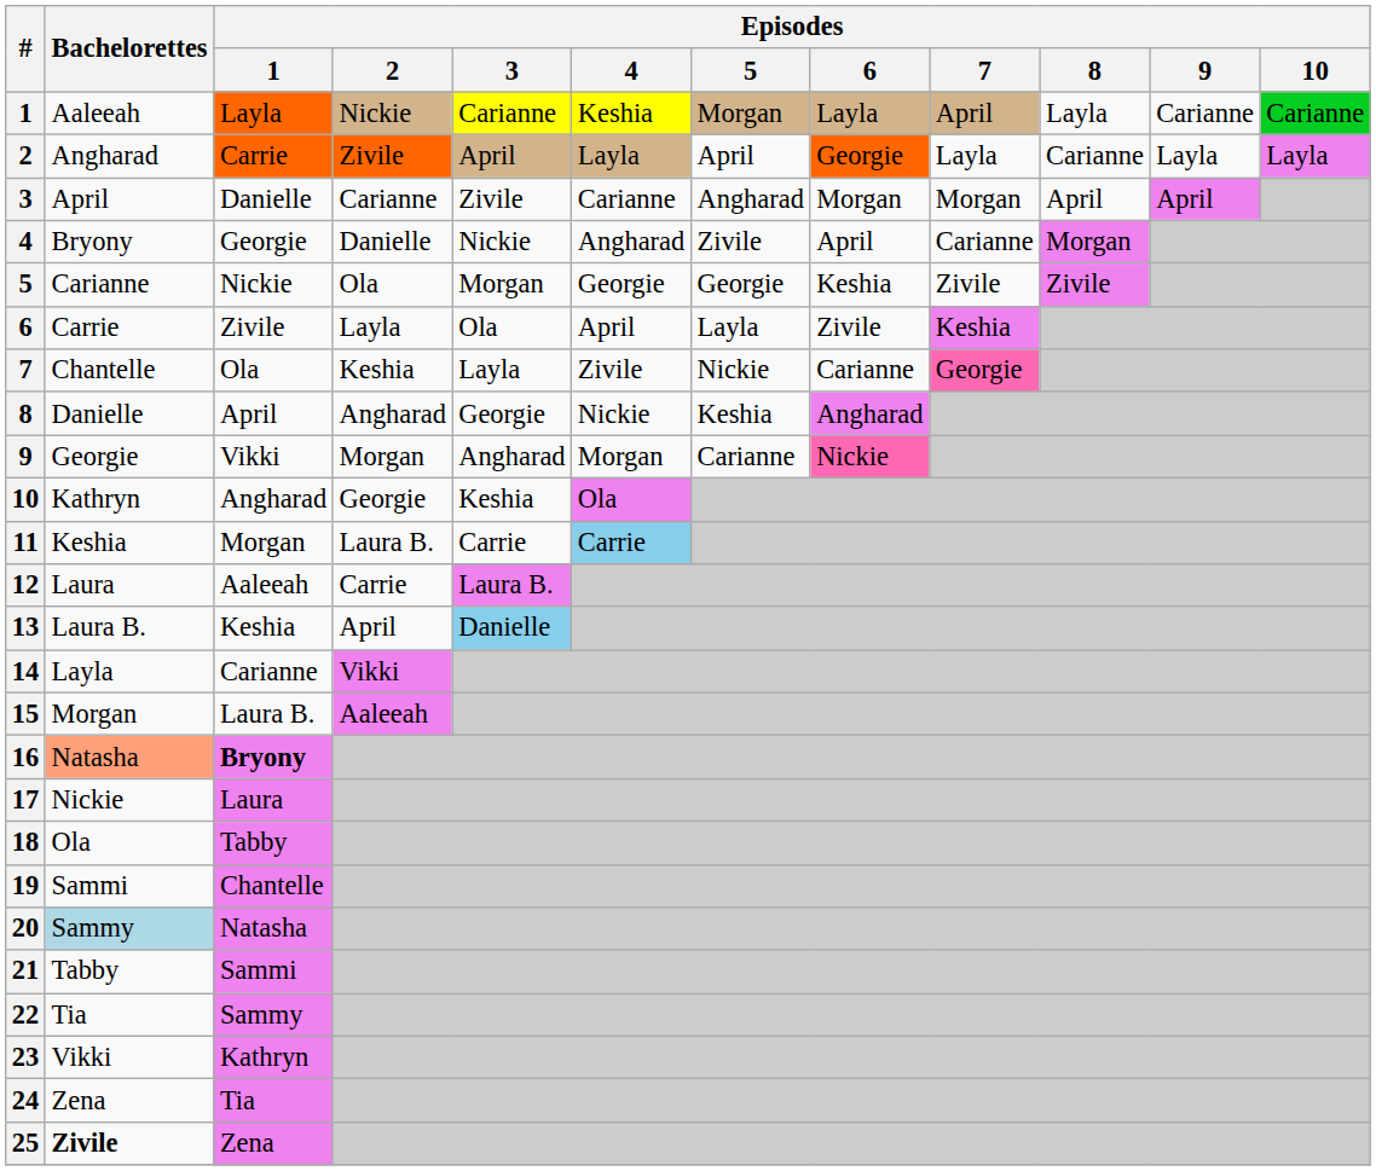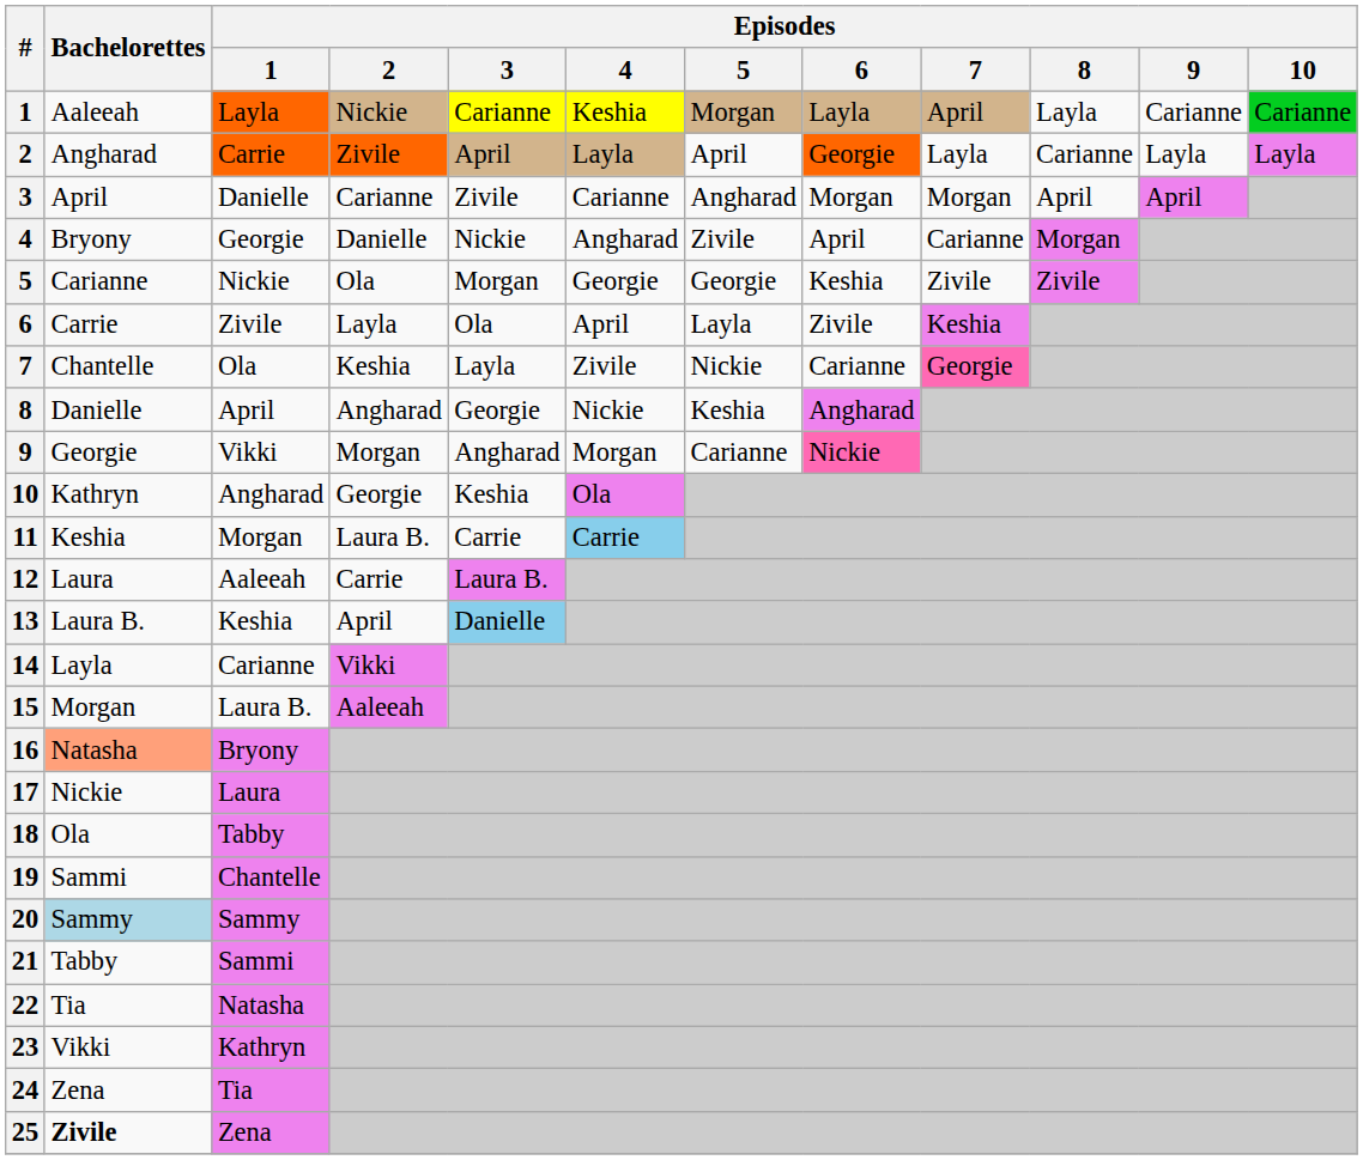 <table class="wikitable">
 <tr>
 <th rowspan=2>#</th>
 <th rowspan=2>Bachelorettes</th>
 <th colspan=10>Episodes</th>
 </tr>
 <tr>
 <th>1</th>
 <th>2</th>
 <th>3</th>
 <th>4</th>
 <th>5</th>
 <th>6</th>
 <th>7</th>
 <th>8</th>
 <th>9</th>
 <th>10</th>
 </tr>
 <tr>
 <th>1</th>
 <td>Aaleeah</td>
 <td bgcolor="#FF6600">Layla</td>
 <td bgcolor="#D2B48C">Nickie</td>
 <td bgcolor="#FFFF00">Carianne</td>
 <td bgcolor="#FFFF00">Keshia</td>
 <td bgcolor="#D2B48C">Morgan</td>
 <td bgcolor="#D2B48C">Layla</td>
 <td bgcolor="#D2B48C">April</td>
 <td>Layla</td>
 <td>Carianne</td>
 <td bgcolor="##32CD32">Carianne</td>
 </tr>
 <tr>
 <th>2</th>
 <td>Angharad</td>
 <td bgcolor="#FF6600">Carrie</td>
 <td bgcolor="#FF6600">Zivile</td>
 <td bgcolor="#D2B48C">April</td>
 <td bgcolor="#D2B48C">Layla</td>
 <td>April</td>
 <td bgcolor="#FF6600">Georgie</td>
 <td>Layla</td>
 <td>Carianne</td>
 <td>Layla</td>
 <td bgcolor="#EE82EE">Layla</td>
 </tr>
 <tr>
 <th>3</th>
 <td>April</td>
 <td>Danielle</td>
 <td>Carianne</td>
 <td>Zivile</td>
 <td>Carianne</td>
 <td>Angharad</td>
 <td>Morgan</td>
 <td>Morgan</td>
 <td>April</td>
 <td bgcolor="#EE82EE">April</td>
 <td bgcolor="CCCCCC" colspan=6></td>
 </tr>
 <tr>
 <th>4</th>
 <td>Bryony</td>
 <td>Georgie</td>
 <td>Danielle</td>
 <td>Nickie</td>
 <td>Angharad</td>
 <td>Zivile</td>
 <td>April</td>
 <td>Carianne</td>
 <td bgcolor="#EE82EE">Morgan</td>
 <td bgcolor="CCCCCC" colspan=6></td>
 </tr>
 <tr>
 <th>5</th>
 <td>Carianne</td>
 <td>Nickie</td>
 <td>Ola</td>
 <td>Morgan</td>
 <td>Georgie</td>
 <td>Georgie</td>
 <td>Keshia</td>
 <td>Zivile</td>
 <td bgcolor="#EE82EE">Zivile</td>
 <td bgcolor="CCCCCC" colspan=6></td>
 </tr>
 <tr>
 <th>6</th>
 <td>Carrie</td>
 <td>Zivile</td>
 <td>Layla</td>
 <td>Ola</td>
 <td>April</td>
 <td>Layla</td>
 <td>Zivile</td>
 <td bgcolor="#EE82EE">Keshia</td>
 <td bgcolor="CCCCCC" colspan=6></td>
 </tr>
 <tr>
 <th>7</th>
 <td>Chantelle</td>
 <td>Ola</td>
 <td>Keshia</td>
 <td>Layla</td>
 <td>Zivile</td>
 <td>Nickie</td>
 <td>Carianne</td>
 <td bgcolor="#FF69B4">Georgie</td>
 <td bgcolor="CCCCCC" colspan=10></td>
 </tr>
 <tr>
 <th>8</th>
 <td>Danielle</td>
 <td>April</td>
 <td>Angharad</td>
 <td>Georgie</td>
 <td>Nickie</td>
 <td>Keshia</td>
 <td bgcolor="#EE82EE">Angharad</td>
 <td bgcolor="CCCCCC" colspan=10></td>
 </tr>
 <tr>
 <th>9</th>
 <td>Georgie</td>
 <td>Vikki</td>
 <td>Morgan</td>
 <td>Angharad</td>
 <td>Morgan</td>
 <td>Carianne</td>
 <td bgcolor="#FF69B4">Nickie</td>
 <td bgcolor="CCCCCC" colspan=10></td>
 </tr>
 <tr>
 <th>10</th>
 <td>Kathryn</td>
 <td>Angharad</td>
 <td>Georgie</td>
 <td>Keshia</td>
 <td bgcolor="EE82EE">Ola</td>
 <td bgcolor="CCCCCC" colspan=10></td>
 </tr>
 <tr>
 <th>11</th>
 <td>Keshia</td>
 <td>Morgan</td>
 <td>Laura B.</td>
 <td>Carrie</td>
 <td bgcolor="87CEEB">Carrie</td>
 <td bgcolor="CCCCCC" colspan=10></td>
 </tr>
 <tr>
 <th>12</th>
 <td>Laura</td>
 <td>Aaleeah</td>
 <td>Carrie</td>
 <td bgcolor="EE82EE">Laura B.</td>
 <td bgcolor="CCCCCC" colspan=10></td>
 </tr>
 <tr>
 <th>13</th>
 <td>Laura B.</td>
 <td>Keshia</td>
 <td>April</td>
 <td bgcolor="#87CEEB">Danielle</td>
 <td bgcolor="CCCCCC" colspan=10></td>
 </tr>
 <tr>
 <th>14</th>
 <td>Layla</td>
 <td>Carianne</td>
 <td bgcolor="EE82EE">Vikki</td>
 <td bgcolor="CCCCCC" colspan=10></td>
 </tr>
 <tr>
 <th>15</th>
 <td>Morgan</td>
 <td>Laura B.</td>
 <td bgcolor="EE82EE">Aaleeah</td>
 <td bgcolor="CCCCCC" colspan=10></td>
 </tr>
 <tr>
 <th>16</th>
 <td style="background: lightsalmon;">Natasha</td>
-<td bgcolor="EE82EE"><strong>Bryony</strong></td>
+<td bgcolor="EE82EE">Bryony</td>
 <td bgcolor="CCCCCC" colspan=10></td>
 </tr>
 <tr>
 <th>17</th>
 <td>Nickie</td>
 <td bgcolor="EE82EE">Laura</td>
 <td bgcolor="CCCCCC" colspan=10></td>
 </tr>
 <tr>
 <th>18</th>
 <td>Ola</td>
 <td bgcolor="EE82EE">Tabby</td>
 <td bgcolor="CCCCCC" colspan=10></td>
 </tr>
 <tr>
 <th>19</th>
 <td>Sammi</td>
 <td bgcolor="EE82EE">Chantelle</td>
 <td bgcolor="CCCCCC" colspan=10></td>
 </tr>
 <tr>
 <th>20</th>
 <td style="background: lightblue;">Sammy</td>
-<td bgcolor="EE82EE">Natasha</td>
+<td bgcolor="EE82EE">Sammy</td>
 <td bgcolor="CCCCCC" colspan=10></td>
 </tr>
 <tr>
 <th>21</th>
 <td>Tabby</td>
 <td bgcolor="EE82EE">Sammi</td>
 <td bgcolor="CCCCCC" colspan=10></td>
 </tr>
 <tr>
 <th>22</th>
 <td>Tia</td>
-<td bgcolor="EE82EE">Sammy</td>
+<td bgcolor="EE82EE">Natasha</td>
 <td bgcolor="CCCCCC" colspan=10></td>
 </tr>
 <tr>
 <th>23</th>
 <td>Vikki</td>
 <td bgcolor="EE82EE">Kathryn</td>
 <td bgcolor="CCCCCC" colspan=10></td>
 </tr>
 <tr>
 <th>24</th>
 <td>Zena</td>
 <td bgcolor="EE82EE">Tia</td>
 <td bgcolor="CCCCCC" colspan=10></td>
 </tr>
 <tr>
 <th>25</th>
 <td><strong>Zivile</strong></td>
 <td bgcolor="EE82EE">Zena</td>
 <td bgcolor="CCCCCC" colspan=10></td>
 </tr>
 <tr>
 </tr>
 </table>
